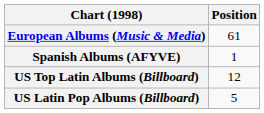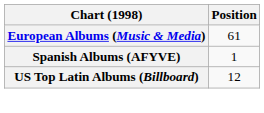 <table class="wikitable plainrowheaders" style="text-align:center">
 <tr>
 <th>Chart (1998)</th>
 <th>Position</th>
 </tr>
 <tr>
 <th scope="row"><a href='#'>European Albums</a> (<em><a href='#'>Music & Media</a></em>)</th>
 <td>61</td>
 </tr>
 <tr>
 <th scope="row">Spanish Albums (AFYVE)</th>
 <td>1</td>
 </tr>
 <tr>
 <th scope="row" align="left">US Top Latin Albums (<em>Billboard</em>)</th>
 <td align="center">12</td>
 </tr>
-<tr>
-<th scope="row" align="left">US Latin Pop Albums (<em>Billboard</em>)</th>
-<td align="center">5</td>
-</tr>
 </table>
